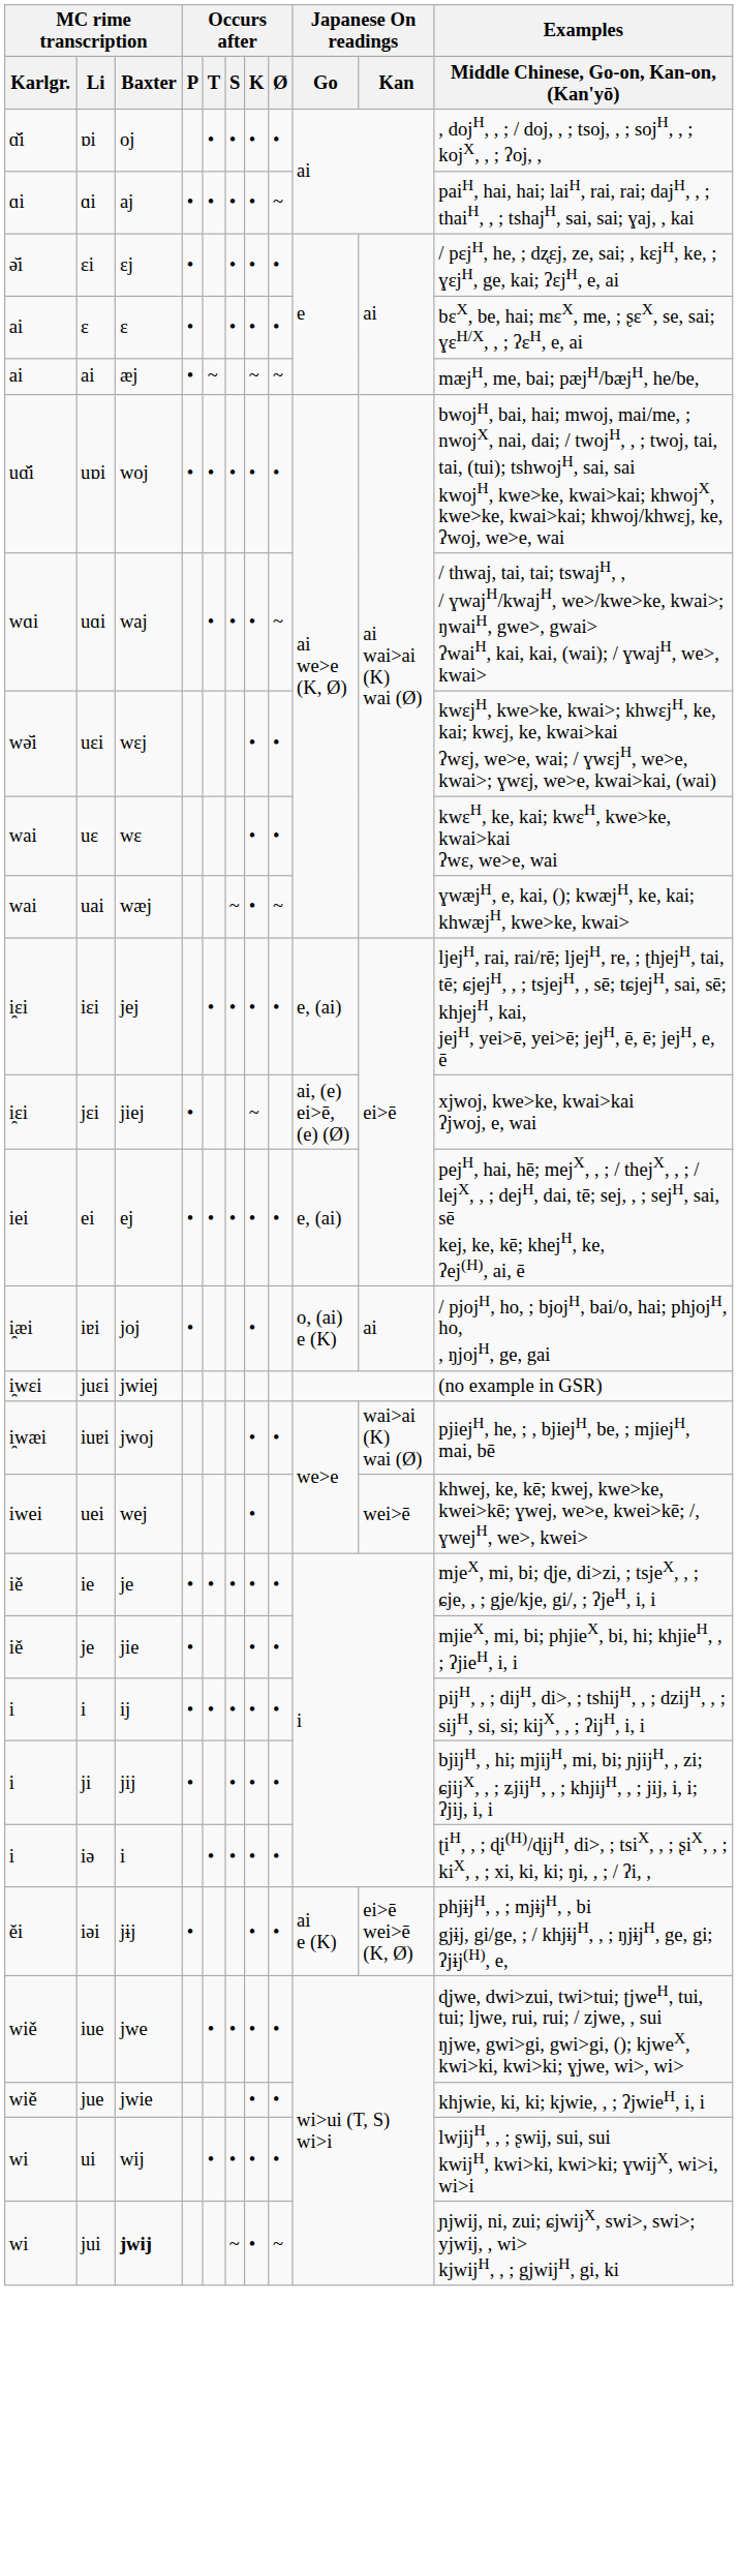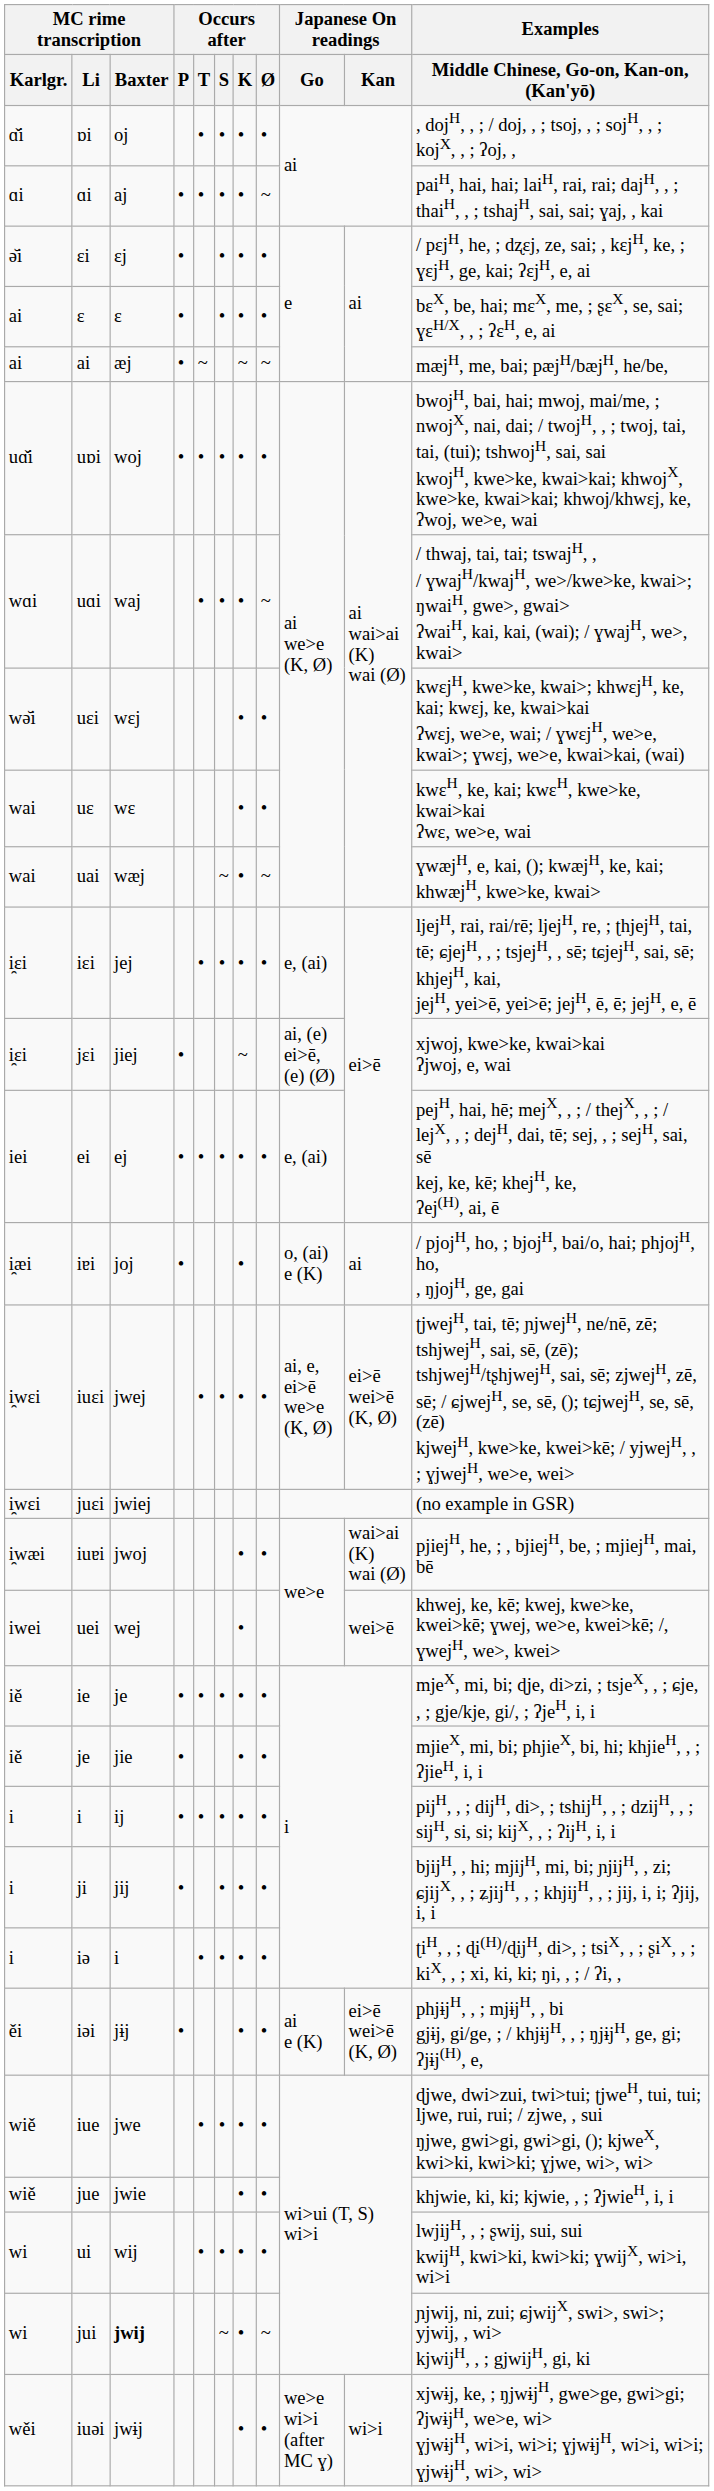 <table class="wikitable defaultcenter">
 <tr>
 <th colspan="3">MC rime transcription</th>
 <th colspan="5">Occurs after</th>
 <th colspan="2">Japanese On readings</th>
 <th>Examples</th>
 </tr>
 <tr>
 <th>Karlgr.</th>
 <th>Li</th>
 <th>Baxter</th>
 <th>P</th>
 <th>T</th>
 <th>S</th>
 <th>K</th>
 <th>Ø</th>
 <th>Go</th>
 <th>Kan</th>
 <th>Middle Chinese, Go-on, Kan-on, (Kan'yō)</th>
 </tr>
 <tr>
 <td>ɑ̌i</td>
 <td>ɒi</td>
 <td>oj</td>
 <td></td>
 <td>•</td>
 <td>•</td>
 <td>•</td>
 <td>•</td>
 <td colspan="2" rowspan="2">ai</td>
 <td style="text-align: left;">,  doj<sup>H</sup>, , ; / doj, , ;  tsoj, , ;  soj<sup>H</sup>, , ;  koj<sup>X</sup>, , ;  ʔoj, , </td>
 </tr>
 <tr>
 <td>ɑi</td>
 <td>ɑi</td>
 <td>aj</td>
 <td>•</td>
 <td>•</td>
 <td>•</td>
 <td>•</td>
 <td>~</td>
 <td style="text-align: left;"> pai<sup>H</sup>, hai, hai;  lai<sup>H</sup>, rai, rai;  daj<sup>H</sup>, , ;  thai<sup>H</sup>, , ;  tshaj<sup>H</sup>, sai, sai;  ɣaj, , kai</td>
 </tr>
 <tr>
 <td>ə̆i</td>
 <td>ɛi</td>
 <td>ɛj</td>
 <td>•</td>
 <td></td>
 <td>•</td>
 <td>•</td>
 <td>•</td>
 <td rowspan="3">e</td>
 <td rowspan="3">ai</td>
 <td style="text-align: left;">/ pɛj<sup>H</sup>, he, ;  dʐɛj, ze, sai; ,  kɛj<sup>H</sup>, ke, ;  ɣɛj<sup>H</sup>, ge, kai;  ʔɛj<sup>H</sup>, e, ai</td>
 </tr>
 <tr>
 <td>ai</td>
 <td>ɛ</td>
 <td>ɛ</td>
 <td>•</td>
 <td></td>
 <td>•</td>
 <td>•</td>
 <td>•</td>
 <td style="text-align: left;"> bɛ<sup>X</sup>, be, hai;  mɛ<sup>X</sup>, me, ;  ʂɛ<sup>X</sup>, se, sai;  ɣɛ<sup>H/X</sup>, , ;  ʔɛ<sup>H</sup>, e, ai</td>
 </tr>
 <tr>
 <td>ai</td>
 <td>ai</td>
 <td>æj</td>
 <td>•</td>
 <td>~</td>
 <td></td>
 <td>~</td>
 <td>~</td>
 <td style="text-align: left;"> mæj<sup>H</sup>, me, bai;  pæj<sup>H</sup>/bæj<sup>H</sup>, he/be, </td>
 </tr>
 <tr>
 <td>uɑ̌i</td>
 <td>uɒi</td>
 <td>woj</td>
 <td>•</td>
 <td>•</td>
 <td>•</td>
 <td>•</td>
 <td>•</td>
 <td rowspan="5">ai<br>we>e (K, Ø)</td>
 <td rowspan="5">ai<br>wai>ai (K)<br>wai (Ø)</td>
 <td style="text-align: left;"> bwoj<sup>H</sup>, bai, hai;  mwoj, mai/me, ;  nwoj<sup>X</sup>, nai, dai; / twoj<sup>H</sup>, , ;  twoj, tai, tai, (tui);  tshwoj<sup>H</sup>, sai, sai<br> kwoj<sup>H</sup>, kwe>ke, kwai>kai;  khwoj<sup>X</sup>, kwe>ke, kwai>kai;  khwoj/khwɛj, ke, <br> ʔwoj, we>e, wai</td>
 </tr>
 <tr>
 <td>wɑi</td>
 <td>uɑi</td>
 <td>waj</td>
 <td></td>
 <td>•</td>
 <td>•</td>
 <td>•</td>
 <td>~</td>
 <td style="text-align: left;">/ thwaj, tai, tai;  tswaj<sup>H</sup>, , <br>/ ɣwaj<sup>H</sup>/kwaj<sup>H</sup>, we>/kwe>ke, kwai>;  ŋwai<sup>H</sup>, gwe>, gwai><br> ʔwai<sup>H</sup>, kai, kai, (wai); / ɣwaj<sup>H</sup>, we>, kwai></td>
 </tr>
 <tr>
 <td>wə̆i</td>
 <td>uɛi</td>
 <td>wɛj</td>
 <td></td>
 <td></td>
 <td></td>
 <td>•</td>
 <td>•</td>
 <td style="text-align: left;"> kwɛj<sup>H</sup>, kwe>ke, kwai>;  khwɛj<sup>H</sup>, ke, kai;  kwɛj, ke, kwai>kai<br> ʔwɛj, we>e, wai; / ɣwɛj<sup>H</sup>, we>e, kwai>;  ɣwɛj, we>e, kwai>kai, (wai)</td>
 </tr>
 <tr>
 <td>wai</td>
 <td>uɛ</td>
 <td>wɛ</td>
 <td></td>
 <td></td>
 <td></td>
 <td>•</td>
 <td>•</td>
 <td style="text-align: left;"> kwɛ<sup>H</sup>, ke, kai;  kwɛ<sup>H</sup>, kwe>ke, kwai>kai<br> ʔwɛ, we>e, wai</td>
 </tr>
 <tr>
 <td>wai</td>
 <td>uai</td>
 <td>wæj</td>
 <td></td>
 <td></td>
 <td>~</td>
 <td>•</td>
 <td>~</td>
 <td style="text-align: left;"> ɣwæj<sup>H</sup>, e, kai, ();  kwæj<sup>H</sup>, ke, kai;  khwæj<sup>H</sup>, kwe>ke, kwai></td>
 </tr>
 <tr>
 <td>i̯ɛi</td>
 <td>iɛi</td>
 <td>jej</td>
 <td></td>
 <td>•</td>
 <td>•</td>
 <td>•</td>
 <td>•</td>
 <td>e, (ai)</td>
 <td rowspan="3">ei>ē</td>
 <td style="text-align: left;"> ljej<sup>H</sup>, rai, rai/rē;  ljej<sup>H</sup>, re, ;  ʈhjej<sup>H</sup>, tai, tē;  ɕjej<sup>H</sup>, , ;  tsjej<sup>H</sup>, , sē;  tɕjej<sup>H</sup>, sai, sē;  khjej<sup>H</sup>, kai, <br> jej<sup>H</sup>, yei>ē, yei>ē;  jej<sup>H</sup>, ē, ē;  jej<sup>H</sup>, e, ē</td>
 </tr>
 <tr>
 <td>i̯ɛi</td>
 <td>jɛi</td>
 <td>jiej</td>
 <td>•</td>
 <td></td>
 <td></td>
 <td>~</td>
 <td></td>
 <td>ai, (e)<br>ei>ē, (e) (Ø)</td>
 <td style="text-align: left;"> xjwoj, kwe>ke, kwai>kai<br> ʔjwoj, e, wai</td>
 </tr>
 <tr>
 <td>iei</td>
 <td>ei</td>
 <td>ej</td>
 <td>•</td>
 <td>•</td>
 <td>•</td>
 <td>•</td>
 <td>•</td>
 <td>e, (ai)</td>
 <td style="text-align: left;"> pej<sup>H</sup>, hai, hē;  mej<sup>X</sup>, , ; / thej<sup>X</sup>, , ; / lej<sup>X</sup>, , ;  dej<sup>H</sup>, dai, tē;  sej, , ;  sej<sup>H</sup>, sai, sē<br> kej, ke, kē;  khej<sup>H</sup>, ke, <br> ʔej<sup>(H)</sup>, ai, ē</td>
 </tr>
 <tr>
 <td>i̯æi</td>
 <td>iɐi</td>
 <td>joj</td>
 <td>•</td>
 <td></td>
 <td></td>
 <td>•</td>
 <td></td>
 <td>o, (ai)<br>e (K)</td>
 <td>ai</td>
 <td style="text-align: left;">/ pjoj<sup>H</sup>, ho, ;  bjoj<sup>H</sup>, bai/o, hai;  phjoj<sup>H</sup>, ho, <br>,  ŋjoj<sup>H</sup>, ge, gai</td>
 </tr>
 <tr>
 <td>i̯wɛi</td>
+<td>iuɛi</td>
+<td>jwej</td>
+<td></td>
+<td>•</td>
+<td>•</td>
+<td>•</td>
+<td>•</td>
+<td>ai, e, ei>ē<br>we>e (K, Ø)</td>
+<td>ei>ē<br>wei>ē (K, Ø)</td>
+<td style="text-align: left;"> ʈjwej<sup>H</sup>, tai, tē;  ɲjwej<sup>H</sup>, ne/nē, zē;  tshjwej<sup>H</sup>, sai, sē, (zē);  tshjwej<sup>H</sup>/tʂhjwej<sup>H</sup>, sai, sē;  zjwej<sup>H</sup>, zē, sē; / ɕjwej<sup>H</sup>, se, sē, ();  tɕjwej<sup>H</sup>, se, sē, (zē)<br> kjwej<sup>H</sup>, kwe>ke, kwei>kē; / yjwej<sup>H</sup>, , ;  ɣjwej<sup>H</sup>, we>e, wei></td>
+</tr>
+<tr>
+<td>i̯wɛi</td>
 <td>juɛi</td>
 <td>jwiej</td>
 <td></td>
 <td></td>
 <td></td>
 <td></td>
 <td></td>
 <td colspan="2"></td>
 <td style="text-align: left;">(no example in GSR)</td>
 </tr>
 <tr>
 <td>i̯wæi</td>
 <td>iuɐi</td>
 <td>jwoj</td>
 <td></td>
 <td></td>
 <td></td>
 <td>•</td>
 <td>•</td>
 <td rowspan="2">we>e</td>
 <td>wai>ai (K)<br>wai (Ø)</td>
 <td style="text-align: left;"> pjiej<sup>H</sup>, he, ; ,  bjiej<sup>H</sup>, be, ;  mjiej<sup>H</sup>, mai, bē</td>
 </tr>
 <tr>
 <td>iwei</td>
 <td>uei</td>
 <td>wej</td>
 <td></td>
 <td></td>
 <td></td>
 <td>•</td>
 <td></td>
 <td>wei>ē</td>
 <td style="text-align: left;"> khwej, ke, kē;  kwej, kwe>ke, kwei>kē;  ɣwej, we>e, kwei>kē; /,  ɣwej<sup>H</sup>, we>, kwei></td>
 </tr>
 <tr>
 <td>iě</td>
 <td>ie</td>
 <td>je</td>
 <td>•</td>
 <td>•</td>
 <td>•</td>
 <td>•</td>
 <td>•</td>
 <td colspan="2" rowspan="5">i</td>
 <td style="text-align: left;"> mje<sup>X</sup>, mi, bi;  ɖje, di>zi, ;  tsje<sup>X</sup>, , ;  ɕje, , ;  gje/kje, gi/, ;  ʔje<sup>H</sup>, i, i</td>
 </tr>
 <tr>
 <td>iě</td>
 <td>je</td>
 <td>jie</td>
 <td>•</td>
 <td></td>
 <td></td>
 <td>•</td>
 <td>•</td>
 <td style="text-align: left;"> mjie<sup>X</sup>, mi, bi;  phjie<sup>X</sup>, bi, hi;  khjie<sup>H</sup>, , ;  ʔjie<sup>H</sup>, i, i</td>
 </tr>
 <tr>
 <td>i</td>
 <td>i</td>
 <td>ij</td>
 <td>•</td>
 <td>•</td>
 <td>•</td>
 <td>•</td>
 <td>•</td>
 <td style="text-align: left;"> pij<sup>H</sup>, , ;  dij<sup>H</sup>, di>, ;  tshij<sup>H</sup>, , ;  dzij<sup>H</sup>, , ;  sij<sup>H</sup>, si, si;  kij<sup>X</sup>, , ;  ʔij<sup>H</sup>, i, i</td>
 </tr>
 <tr>
 <td>i</td>
 <td>ji</td>
 <td>jij</td>
 <td>•</td>
 <td></td>
 <td>•</td>
 <td>•</td>
 <td>•</td>
 <td style="text-align: left;"> bjij<sup>H</sup>, , hi;  mjij<sup>H</sup>, mi, bi;  ɲjij<sup>H</sup>, , zi;  ɕjij<sup>X</sup>, , ;  ʑjij<sup>H</sup>, , ;  khjij<sup>H</sup>, , ;  jij, i, i;  ʔjij, i, i</td>
 </tr>
 <tr>
 <td>i</td>
 <td>iǝ</td>
 <td>i</td>
 <td></td>
 <td>•</td>
 <td>•</td>
 <td>•</td>
 <td>•</td>
 <td style="text-align: left;"> ʈi<sup>H</sup>, , ;  ɖi<sup>(H)</sup>/ɖij<sup>H</sup>, di>, ;  tsi<sup>X</sup>, , ;  ʂi<sup>X</sup>, , ;  ki<sup>X</sup>, , ;  xi, ki, ki;  ŋi, , ; / ʔi, , </td>
 </tr>
 <tr>
 <td>ěi</td>
 <td>iǝi</td>
 <td>jɨj</td>
 <td>•</td>
 <td></td>
 <td></td>
 <td>•</td>
 <td>•</td>
 <td>ai<br>e (K)</td>
 <td>ei>ē<br>wei>ē (K, Ø)</td>
 <td style="text-align: left;"> phjɨj<sup>H</sup>, , ;  mjɨj<sup>H</sup>, , bi<br> gjɨj, gi/ge, ; / khjɨj<sup>H</sup>, , ;  ŋjɨj<sup>H</sup>, ge, gi;  ʔjɨj<sup>(H)</sup>, e, </td>
 </tr>
 <tr>
 <td>wiě</td>
 <td>iue</td>
 <td>jwe</td>
 <td></td>
 <td>•</td>
 <td>•</td>
 <td>•</td>
 <td>•</td>
 <td colspan="2" rowspan="4">wi>ui (T, S)<br>wi>i</td>
 <td style="text-align: left;"> ɖjwe, dwi>zui, twi>tui;  ʈjwe<sup>H</sup>, tui, tui;  ljwe, rui, rui; / zjwe, , sui<br> ŋjwe, gwi>gi, gwi>gi, ();  kjwe<sup>X</sup>, kwi>ki, kwi>ki;  ɣjwe, wi>, wi></td>
 </tr>
 <tr>
 <td>wiě</td>
 <td>jue</td>
 <td>jwie</td>
 <td></td>
 <td></td>
 <td></td>
 <td>•</td>
 <td>•</td>
 <td style="text-align: left;"> khjwie, ki, ki;  kjwie, , ;  ʔjwie<sup>H</sup>, i, i</td>
 </tr>
 <tr>
 <td>wi</td>
 <td>ui</td>
 <td>wij</td>
 <td></td>
 <td>•</td>
 <td>•</td>
 <td>•</td>
 <td>•</td>
 <td style="text-align: left;"> lwjij<sup>H</sup>, , ;  ʂwij, sui, sui<br> kwij<sup>H</sup>, kwi>ki, kwi>ki;  ɣwij<sup>X</sup>, wi>i, wi>i</td>
 </tr>
 <tr>
 <td>wi</td>
 <td>jui</td>
 <td><strong>jwij</strong></td>
 <td></td>
 <td></td>
 <td>~</td>
 <td>•</td>
 <td>~</td>
 <td style="text-align: left;"> ɲjwij, ni, zui;  ɕjwij<sup>X</sup>, swi>, swi>;  yjwij, , wi><br> kjwij<sup>H</sup>, , ;  gjwij<sup>H</sup>, gi, ki</td>
 </tr>
+<tr>
+<td>wěi</td>
+<td>iuǝi</td>
+<td>jwɨj</td>
+<td></td>
+<td></td>
+<td></td>
+<td>•</td>
+<td>•</td>
+<td>we>e<br>wi>i (after MC ɣ)</td>
+<td>wi>i</td>
+<td style="text-align: left;"> xjwɨj, ke, ;  ŋjwɨj<sup>H</sup>, gwe>ge, gwi>gi;  ʔjwɨj<sup>H</sup>, we>e, wi><br> ɣjwɨj<sup>H</sup>, wi>i, wi>i;  ɣjwɨj<sup>H</sup>, wi>i, wi>i;  ɣjwɨj<sup>H</sup>, wi>, wi></td>
+</tr>
 </table>
